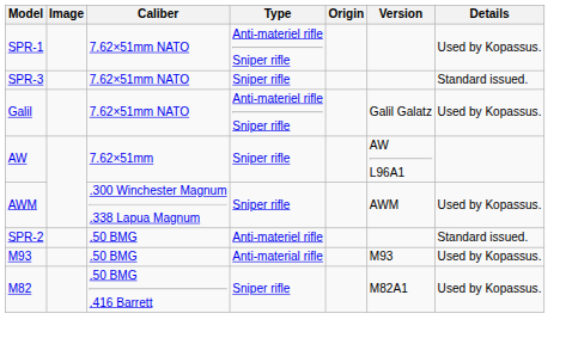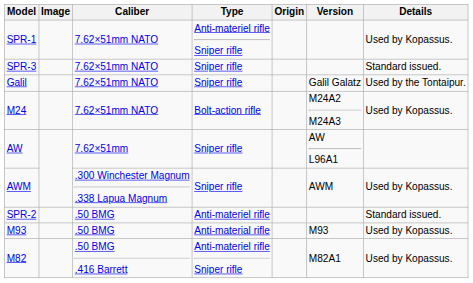 <table class="wikitable">
 <tr>
 <th>Model</th>
 <th>Image</th>
 <th>Caliber</th>
 <th>Type</th>
 <th>Origin</th>
 <th>Version</th>
 <th>Details</th>
 </tr>
 <tr>
 <td><a href='#'>SPR-1</a></td>
 <td></td>
 <td><a href='#'>7.62×51mm NATO</a></td>
 <td><a href='#'>Anti-materiel rifle</a><hr><a href='#'>Sniper rifle</a></td>
 <td></td>
 <td></td>
 <td>Used by Kopassus.</td>
 </tr>
 <tr>
 <td><a href='#'>SPR-3</a></td>
 <td></td>
 <td><a href='#'>7.62×51mm NATO</a></td>
 <td><a href='#'>Sniper rifle</a></td>
 <td></td>
 <td></td>
 <td>Standard issued.</td>
 </tr>
 <tr>
 <td><a href='#'>Galil</a></td>
 <td></td>
 <td><a href='#'>7.62×51mm NATO</a></td>
-<td><a href='#'>Anti-materiel rifle</a><hr><a href='#'>Sniper rifle</a></td>
+<td><a href='#'>Sniper rifle</a></td>
 <td></td>
 <td>Galil Galatz</td>
+<td>Used by the Tontaipur.</td>
+</tr>
+<tr>
+<td><a href='#'>M24</a></td>
+<td></td>
+<td><a href='#'>7.62×51mm NATO</a></td>
+<td><a href='#'>Bolt-action rifle</a></td>
+<td></td>
+<td>M24A2<hr>M24A3</td>
 <td>Used by Kopassus.</td>
 </tr>
 <tr>
 <td><a href='#'>AW</a></td>
 <td rowspan="2"></td>
 <td><a href='#'>7.62×51mm</a></td>
 <td><a href='#'>Sniper rifle</a></td>
 <td></td>
 <td>AW<hr>L96A1</td>
 <td></td>
 </tr>
 <tr>
 <td><a href='#'>AWM</a></td>
 <td><a href='#'>.300 Winchester Magnum</a><hr><a href='#'>.338 Lapua Magnum</a></td>
 <td><a href='#'>Sniper rifle</a></td>
 <td></td>
 <td>AWM</td>
 <td>Used by Kopassus.</td>
 </tr>
 <tr>
 <td><a href='#'>SPR-2</a></td>
 <td></td>
 <td><a href='#'>.50 BMG</a></td>
 <td><a href='#'>Anti-materiel rifle</a></td>
 <td></td>
 <td></td>
 <td>Standard issued.</td>
 </tr>
 <tr>
 <td><a href='#'>M93</a></td>
 <td></td>
 <td><a href='#'>.50 BMG</a></td>
 <td><a href='#'>Anti-material rifle</a></td>
 <td></td>
 <td>M93</td>
 <td>Used by Kopassus.</td>
 </tr>
 <tr>
 <td><a href='#'>M82</a></td>
 <td></td>
 <td><a href='#'>.50 BMG</a><hr><a href='#'>.416 Barrett</a></td>
-<td><a href='#'>Sniper rifle</a></td>
+<td><a href='#'>Anti-materiel rifle</a><hr><a href='#'>Sniper rifle</a></td>
 <td></td>
 <td>M82A1</td>
 <td>Used by Kopassus.</td>
 </tr>
 </table>
